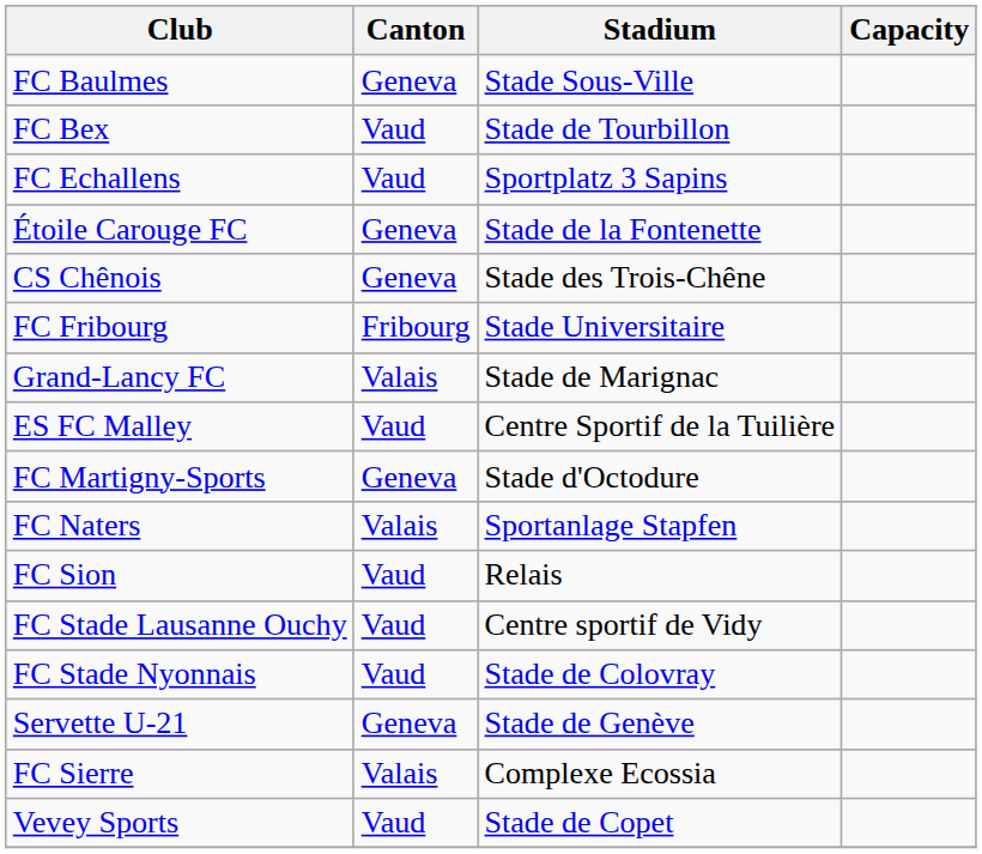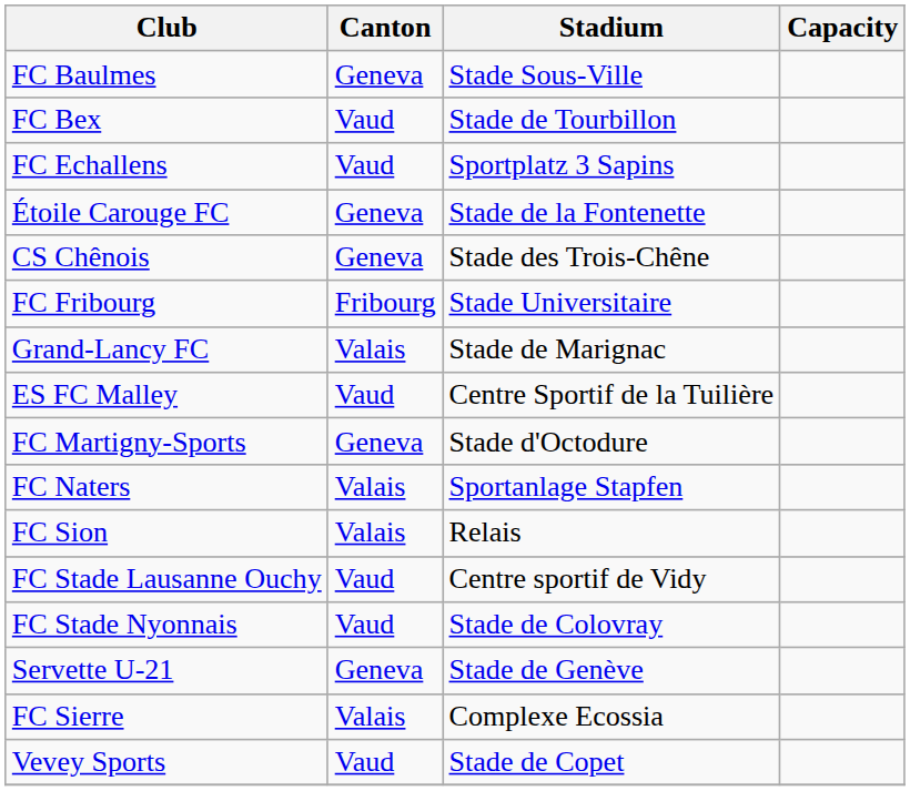 <table class="wikitable">
 <tr>
 <th>Club</th>
 <th>Canton</th>
 <th>Stadium</th>
 <th>Capacity</th>
 </tr>
 <tr>
 <td><a href='#'>FC Baulmes</a></td>
 <td><a href='#'>Geneva</a></td>
 <td><a href='#'>Stade Sous-Ville</a></td>
 <td></td>
 </tr>
 <tr>
 <td><a href='#'>FC Bex</a></td>
 <td><a href='#'>Vaud</a></td>
 <td><a href='#'>Stade de Tourbillon</a></td>
 <td></td>
 </tr>
 <tr>
 <td><a href='#'>FC Echallens</a></td>
 <td><a href='#'>Vaud</a></td>
 <td><a href='#'>Sportplatz 3 Sapins</a></td>
 <td></td>
 </tr>
 <tr>
 <td><a href='#'>Étoile Carouge FC</a></td>
 <td><a href='#'>Geneva</a></td>
 <td><a href='#'>Stade de la Fontenette</a></td>
 <td></td>
 </tr>
 <tr>
 <td><a href='#'>CS Chênois</a></td>
 <td><a href='#'>Geneva</a></td>
 <td>Stade des Trois-Chêne</td>
 <td></td>
 </tr>
 <tr>
 <td><a href='#'>FC Fribourg</a></td>
 <td><a href='#'>Fribourg</a></td>
 <td><a href='#'>Stade Universitaire</a></td>
 <td></td>
 </tr>
 <tr>
 <td><a href='#'>Grand-Lancy FC</a></td>
 <td><a href='#'>Valais</a></td>
 <td>Stade de Marignac</td>
 <td></td>
 </tr>
 <tr>
 <td><a href='#'>ES FC Malley</a></td>
 <td><a href='#'>Vaud</a></td>
 <td>Centre Sportif de la Tuilière</td>
 <td></td>
 </tr>
 <tr>
 <td><a href='#'>FC Martigny-Sports</a></td>
 <td><a href='#'>Geneva</a></td>
 <td>Stade d'Octodure</td>
 <td></td>
 </tr>
 <tr>
 <td><a href='#'>FC Naters</a></td>
 <td><a href='#'>Valais</a></td>
 <td><a href='#'>Sportanlage Stapfen</a></td>
 <td></td>
 </tr>
 <tr>
 <td><a href='#'>FC Sion</a></td>
-<td><a href='#'>Vaud</a></td>
+<td><a href='#'>Valais</a></td>
 <td>Relais</td>
 <td></td>
 </tr>
 <tr>
 <td><a href='#'>FC Stade Lausanne Ouchy</a></td>
 <td><a href='#'>Vaud</a></td>
 <td>Centre sportif de Vidy</td>
 <td></td>
 </tr>
 <tr>
 <td><a href='#'>FC Stade Nyonnais</a></td>
 <td><a href='#'>Vaud</a></td>
 <td><a href='#'>Stade de Colovray</a></td>
 <td></td>
 </tr>
 <tr>
 <td><a href='#'>Servette U-21</a></td>
 <td><a href='#'>Geneva</a></td>
 <td><a href='#'>Stade de Genève</a></td>
 <td></td>
 </tr>
 <tr>
 <td><a href='#'>FC Sierre</a></td>
 <td><a href='#'>Valais</a></td>
 <td>Complexe Ecossia</td>
 <td></td>
 </tr>
 <tr>
 <td><a href='#'>Vevey Sports</a></td>
 <td><a href='#'>Vaud</a></td>
 <td><a href='#'>Stade de Copet</a></td>
 <td></td>
 </tr>
 <tr>
 </tr>
 </table>
